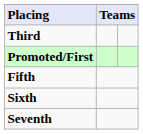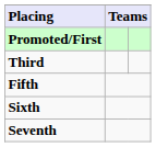 <table class=wikitable>
 <tr>
 </tr>
 <tr style="background: #E6E6FA;">
 <td><strong>Placing</strong></td>
 <td colspan=2 style="text-align:center"><strong>Teams</strong></td>
 </tr>
+<tr style="background: #ccffcc;">
+<td><strong>Promoted/First</strong></td>
+<td><strong></strong></td>
+<td><strong></strong></td>
+</tr>
 <tr>
 <td><strong>Third</strong></td>
 <td></td>
 <td></td>
-</tr>
-<tr style="background: #ccffcc;">
-<td><strong>Promoted/First</strong></td>
-<td><strong></strong></td>
-<td><strong></strong></td>
 </tr>
 <tr>
 <td><strong>Fifth</strong></td>
 <td colspan=2></td>
 </tr>
 <tr>
 <td><strong>Sixth</strong></td>
 <td colspan=2></td>
 </tr>
 <tr>
 <td><strong>Seventh</strong></td>
 <td colspan=2></td>
 </tr>
 </table>
